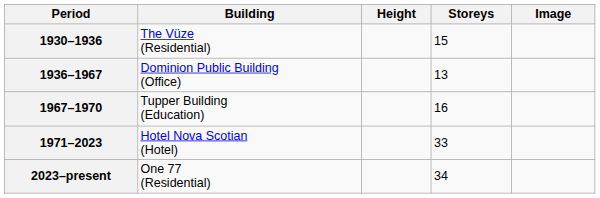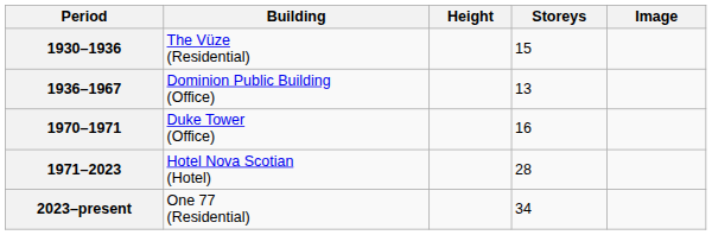 <table class="wikitable sortable" width="60%">
 <tr>
 <th>Period</th>
 <th>Building</th>
 <th>Height</th>
 <th>Storeys</th>
 <th width="100px">Image</th>
 </tr>
 <tr>
 <th>1930–1936</th>
 <td><a href='#'>The Vüze</a><br>(Residential)</td>
 <td></td>
 <td>15</td>
 <td></td>
 </tr>
 <tr>
 <th>1936–1967</th>
 <td><a href='#'>Dominion Public Building</a><br>(Office)</td>
 <td></td>
 <td>13</td>
 <td></td>
 </tr>
 <tr>
-<th>1967–1970</th>
-<td>Tupper Building<br>(Education)</td>
+<th>1970–1971</th>
+<td><a href='#'>Duke Tower</a><br>(Office)</td>
 <td></td>
 <td>16</td>
 <td></td>
 </tr>
 <tr>
 <th>1971–2023</th>
 <td><a href='#'>Hotel Nova Scotian</a><br>(Hotel)</td>
 <td></td>
-<td>33</td>
+<td>28</td>
 <td></td>
 </tr>
 <tr>
 <th>2023–present</th>
 <td>One 77<br>(Residential)</td>
 <td></td>
 <td>34</td>
 <td></td>
 </tr>
 </table>
